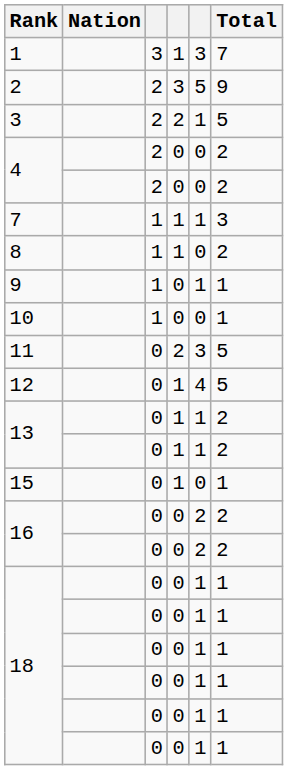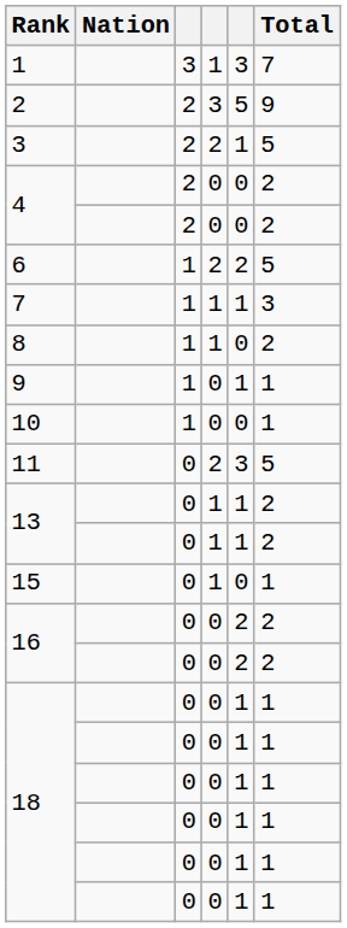 <table class=wikitable>
 <tr>
 <th>Rank</th>
 <th>Nation</th>
 <th></th>
 <th></th>
 <th></th>
 <th>Total</th>
 </tr>
 <tr>
 <td>1</td>
 <td></td>
 <td>3</td>
 <td>1</td>
 <td>3</td>
 <td>7</td>
 </tr>
 <tr>
 <td>2</td>
 <td></td>
 <td>2</td>
 <td>3</td>
 <td>5</td>
 <td>9</td>
 </tr>
 <tr>
 <td>3</td>
 <td></td>
 <td>2</td>
 <td>2</td>
 <td>1</td>
 <td>5</td>
 </tr>
 <tr>
 <td rowspan=2>4</td>
 <td></td>
 <td>2</td>
 <td>0</td>
 <td>0</td>
 <td>2</td>
 </tr>
 <tr>
 <td></td>
 <td>2</td>
 <td>0</td>
 <td>0</td>
 <td>2</td>
 </tr>
 <tr>
+<td>6</td>
+<td></td>
+<td>1</td>
+<td>2</td>
+<td>2</td>
+<td>5</td>
+</tr>
+<tr>
 <td>7</td>
 <td></td>
 <td>1</td>
 <td>1</td>
 <td>1</td>
 <td>3</td>
 </tr>
 <tr>
 <td>8</td>
 <td></td>
 <td>1</td>
 <td>1</td>
 <td>0</td>
 <td>2</td>
 </tr>
 <tr>
 <td>9</td>
 <td></td>
 <td>1</td>
 <td>0</td>
 <td>1</td>
 <td>1</td>
 </tr>
 <tr>
 <td>10</td>
 <td></td>
 <td>1</td>
 <td>0</td>
 <td>0</td>
 <td>1</td>
 </tr>
 <tr>
 <td>11</td>
 <td></td>
 <td>0</td>
 <td>2</td>
 <td>3</td>
-<td>5</td>
-</tr>
-<tr>
-<td>12</td>
-<td></td>
-<td>0</td>
-<td>1</td>
-<td>4</td>
 <td>5</td>
 </tr>
 <tr>
 <td rowspan=2>13</td>
 <td></td>
 <td>0</td>
 <td>1</td>
 <td>1</td>
 <td>2</td>
 </tr>
 <tr>
 <td></td>
 <td>0</td>
 <td>1</td>
 <td>1</td>
 <td>2</td>
 </tr>
 <tr>
 <td>15</td>
 <td></td>
 <td>0</td>
 <td>1</td>
 <td>0</td>
 <td>1</td>
 </tr>
 <tr>
 <td rowspan=2>16</td>
 <td></td>
 <td>0</td>
 <td>0</td>
 <td>2</td>
 <td>2</td>
 </tr>
 <tr>
 <td></td>
 <td>0</td>
 <td>0</td>
 <td>2</td>
 <td>2</td>
 </tr>
 <tr>
 <td rowspan=6>18</td>
 <td></td>
 <td>0</td>
 <td>0</td>
 <td>1</td>
 <td>1</td>
 </tr>
 <tr>
 <td></td>
 <td>0</td>
 <td>0</td>
 <td>1</td>
 <td>1</td>
 </tr>
 <tr>
 <td></td>
 <td>0</td>
 <td>0</td>
 <td>1</td>
 <td>1</td>
 </tr>
 <tr>
 <td></td>
 <td>0</td>
 <td>0</td>
 <td>1</td>
 <td>1</td>
 </tr>
 <tr>
 <td></td>
 <td>0</td>
 <td>0</td>
 <td>1</td>
 <td>1</td>
 </tr>
 <tr>
 <td></td>
 <td>0</td>
 <td>0</td>
 <td>1</td>
 <td>1</td>
 </tr>
 </table>
